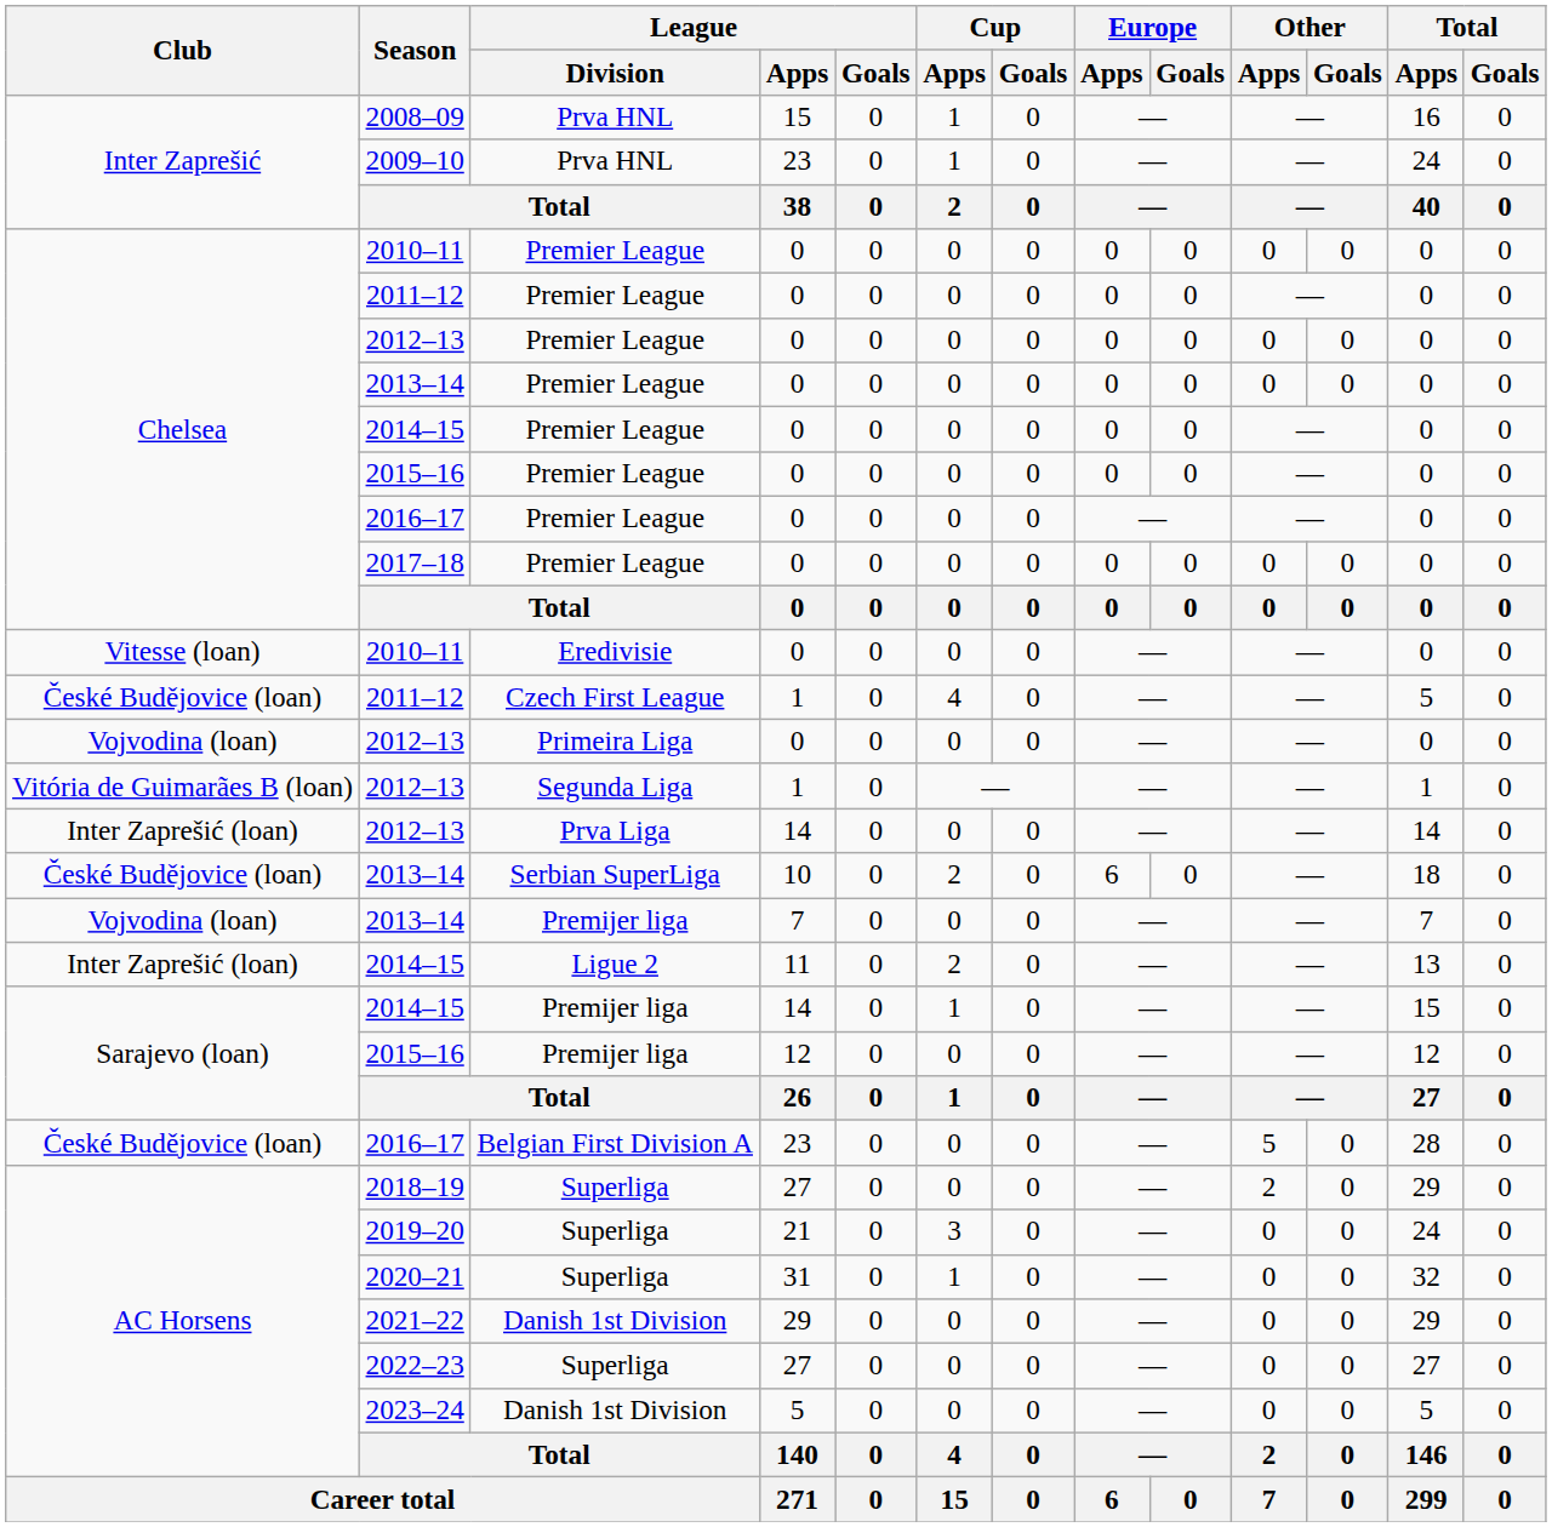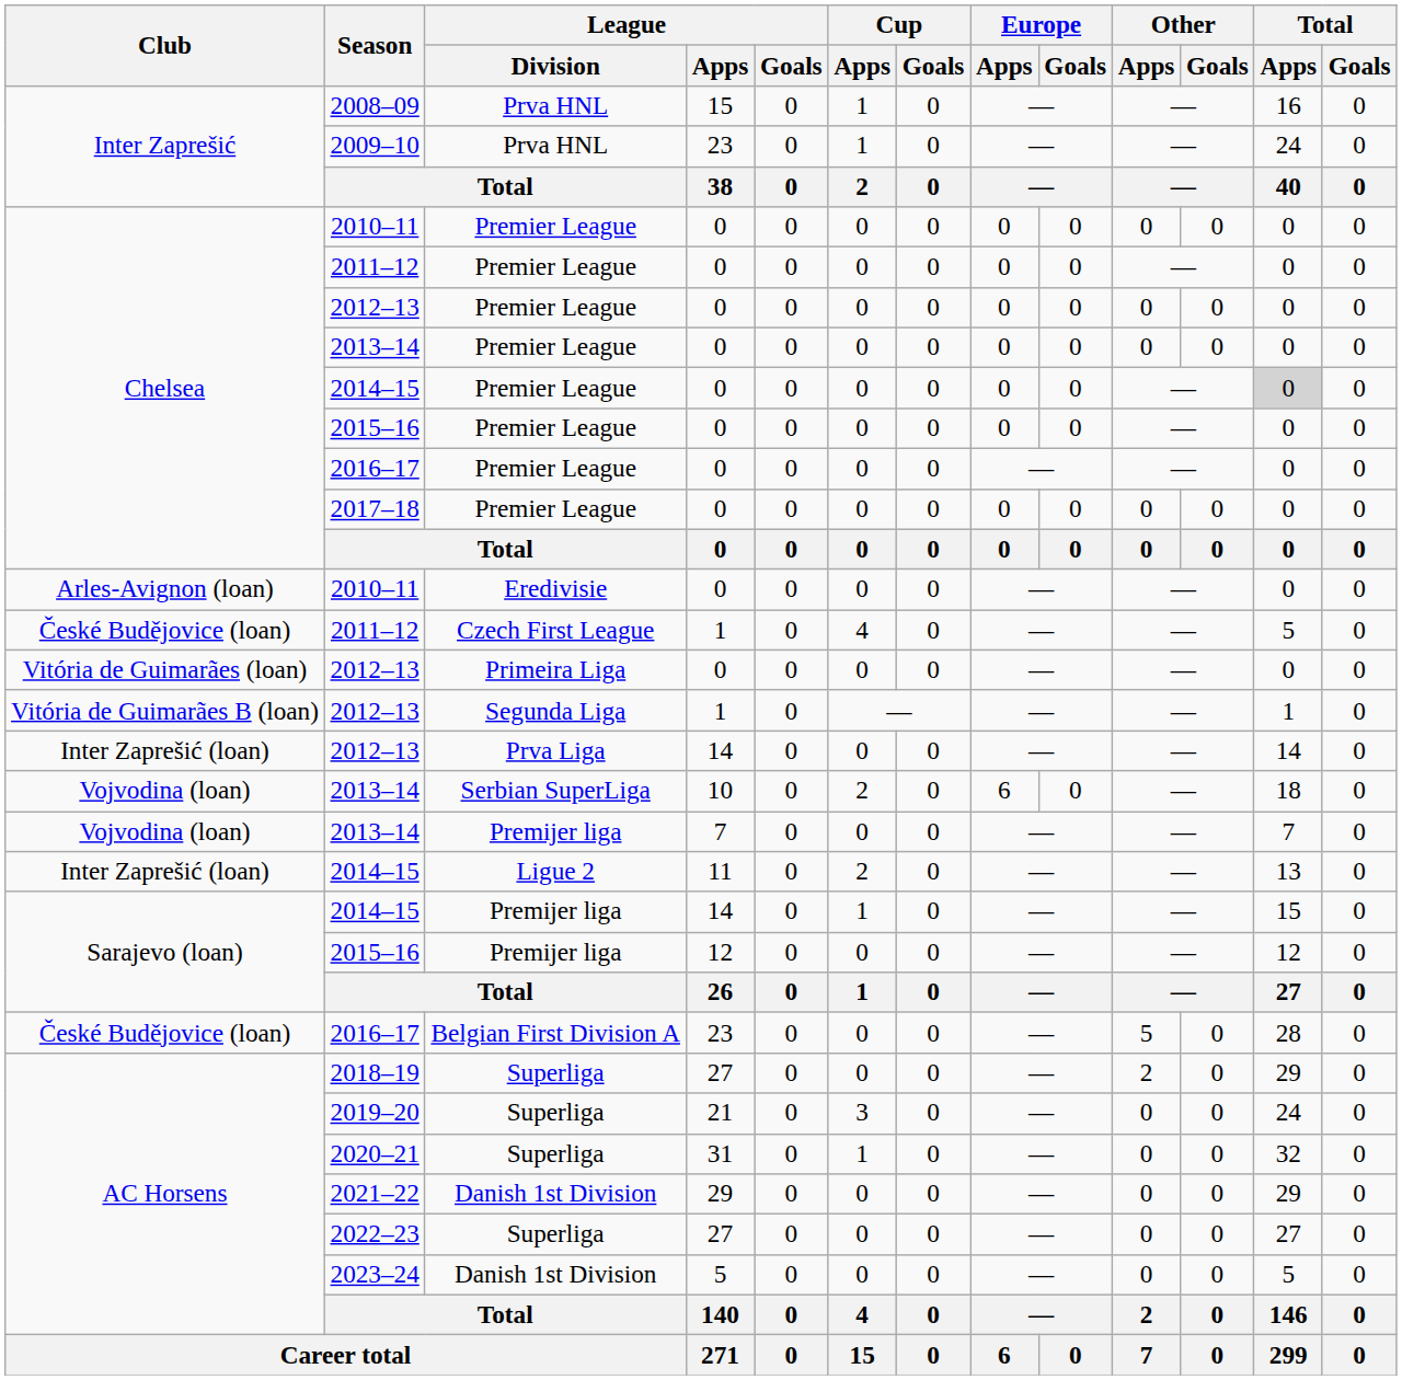 <table class="wikitable" style="text-align:center">
 <tr>
 <th rowspan="2">Club</th>
 <th rowspan="2">Season</th>
 <th colspan="3">League</th>
 <th colspan="2">Cup</th>
 <th colspan="2"><a href='#'>Europe</a></th>
 <th colspan="2">Other</th>
 <th colspan="2">Total</th>
 </tr>
 <tr>
 <th>Division</th>
 <th>Apps</th>
 <th>Goals</th>
 <th>Apps</th>
 <th>Goals</th>
 <th>Apps</th>
 <th>Goals</th>
 <th>Apps</th>
 <th>Goals</th>
 <th>Apps</th>
 <th>Goals</th>
 </tr>
 <tr>
 <td rowspan="3"><a href='#'>Inter Zaprešić</a></td>
 <td><a href='#'>2008–09</a></td>
 <td><a href='#'>Prva HNL</a></td>
 <td>15</td>
 <td>0</td>
 <td>1</td>
 <td>0</td>
 <td colspan="2">—</td>
 <td colspan="2">—</td>
 <td>16</td>
 <td>0</td>
 </tr>
 <tr>
 <td><a href='#'>2009–10</a></td>
 <td>Prva HNL</td>
 <td>23</td>
 <td>0</td>
 <td>1</td>
 <td>0</td>
 <td colspan="2">—</td>
 <td colspan="2">—</td>
 <td>24</td>
 <td>0</td>
 </tr>
 <tr>
 <th colspan=2>Total</th>
 <th>38</th>
 <th>0</th>
 <th>2</th>
 <th>0</th>
 <th colspan="2">—</th>
 <th colspan="2">—</th>
 <th>40</th>
 <th>0</th>
 </tr>
 <tr>
 <td rowspan="9"><a href='#'>Chelsea</a></td>
 <td><a href='#'>2010–11</a></td>
 <td><a href='#'>Premier League</a></td>
 <td>0</td>
 <td>0</td>
 <td>0</td>
 <td>0</td>
 <td>0</td>
 <td>0</td>
 <td>0</td>
 <td>0</td>
 <td>0</td>
 <td>0</td>
 </tr>
 <tr>
 <td><a href='#'>2011–12</a></td>
 <td>Premier League</td>
 <td>0</td>
 <td>0</td>
 <td>0</td>
 <td>0</td>
 <td>0</td>
 <td>0</td>
 <td colspan="2">—</td>
 <td>0</td>
 <td>0</td>
 </tr>
 <tr>
 <td><a href='#'>2012–13</a></td>
 <td>Premier League</td>
 <td>0</td>
 <td>0</td>
 <td>0</td>
 <td>0</td>
 <td>0</td>
 <td>0</td>
 <td>0</td>
 <td>0</td>
 <td>0</td>
 <td>0</td>
 </tr>
 <tr>
 <td><a href='#'>2013–14</a></td>
 <td>Premier League</td>
 <td>0</td>
 <td>0</td>
 <td>0</td>
 <td>0</td>
 <td>0</td>
 <td>0</td>
 <td>0</td>
 <td>0</td>
 <td>0</td>
 <td>0</td>
 </tr>
 <tr>
 <td><a href='#'>2014–15</a></td>
 <td>Premier League</td>
 <td>0</td>
 <td>0</td>
 <td>0</td>
 <td>0</td>
 <td>0</td>
 <td>0</td>
 <td colspan="2">—</td>
-<td>0</td>
+<td style="background: lightgrey;">0</td>
 <td>0</td>
 </tr>
 <tr>
 <td><a href='#'>2015–16</a></td>
 <td>Premier League</td>
 <td>0</td>
 <td>0</td>
 <td>0</td>
 <td>0</td>
 <td>0</td>
 <td>0</td>
 <td colspan="2">—</td>
 <td>0</td>
 <td>0</td>
 </tr>
 <tr>
 <td><a href='#'>2016–17</a></td>
 <td>Premier League</td>
 <td>0</td>
 <td>0</td>
 <td>0</td>
 <td>0</td>
 <td colspan="2">—</td>
 <td colspan="2">—</td>
 <td>0</td>
 <td>0</td>
 </tr>
 <tr>
 <td><a href='#'>2017–18</a></td>
 <td>Premier League</td>
 <td>0</td>
 <td>0</td>
 <td>0</td>
 <td>0</td>
 <td>0</td>
 <td>0</td>
 <td>0</td>
 <td>0</td>
 <td>0</td>
 <td>0</td>
 </tr>
 <tr>
 <th colspan=2>Total</th>
 <th>0</th>
 <th>0</th>
 <th>0</th>
 <th>0</th>
 <th>0</th>
 <th>0</th>
 <th>0</th>
 <th>0</th>
 <th>0</th>
 <th>0</th>
 </tr>
 <tr>
-<td rowspan="1"><a href='#'>Vitesse</a> (loan)</td>
+<td rowspan="1"><a href='#'>Arles-Avignon</a> (loan)</td>
 <td><a href='#'>2010–11</a></td>
 <td><a href='#'>Eredivisie</a></td>
 <td>0</td>
 <td>0</td>
 <td>0</td>
 <td>0</td>
 <td colspan="2">—</td>
 <td colspan="2">—</td>
 <td>0</td>
 <td>0</td>
 </tr>
 <tr>
 <td rowspan="1"><a href='#'>České Budějovice</a> (loan)</td>
 <td><a href='#'>2011–12</a></td>
 <td><a href='#'>Czech First League</a></td>
 <td>1</td>
 <td>0</td>
 <td>4</td>
 <td>0</td>
 <td colspan="2">—</td>
 <td colspan="2">—</td>
 <td>5</td>
 <td>0</td>
 </tr>
 <tr>
-<td rowspan="1"><a href='#'>Vojvodina</a> (loan)</td>
+<td rowspan="1"><a href='#'>Vitória de Guimarães</a> (loan)</td>
 <td><a href='#'>2012–13</a></td>
 <td><a href='#'>Primeira Liga</a></td>
 <td>0</td>
 <td>0</td>
 <td>0</td>
 <td>0</td>
 <td colspan="2">—</td>
 <td colspan="2">—</td>
 <td>0</td>
 <td>0</td>
 </tr>
 <tr>
 <td rowspan="1"><a href='#'>Vitória de Guimarães B</a> (loan)</td>
 <td><a href='#'>2012–13</a></td>
 <td><a href='#'>Segunda Liga</a></td>
 <td>1</td>
 <td>0</td>
 <td colspan="2">—</td>
 <td colspan="2">—</td>
 <td colspan="2">—</td>
 <td>1</td>
 <td>0</td>
 </tr>
 <tr>
 <td rowspan="1">Inter Zaprešić (loan)</td>
 <td><a href='#'>2012–13</a></td>
 <td><a href='#'>Prva Liga</a></td>
 <td>14</td>
 <td>0</td>
 <td>0</td>
 <td>0</td>
 <td colspan="2">—</td>
 <td colspan="2">—</td>
 <td>14</td>
 <td>0</td>
 </tr>
 <tr>
-<td rowspan="1"><a href='#'>České Budějovice</a> (loan)</td>
+<td rowspan="1"><a href='#'>Vojvodina</a> (loan)</td>
 <td><a href='#'>2013–14</a></td>
 <td><a href='#'>Serbian SuperLiga</a></td>
 <td>10</td>
 <td>0</td>
 <td>2</td>
 <td>0</td>
 <td>6</td>
 <td>0</td>
 <td colspan="2">—</td>
 <td>18</td>
 <td>0</td>
 </tr>
 <tr>
 <td rowspan="1"><a href='#'>Vojvodina</a> (loan)</td>
 <td><a href='#'>2013–14</a></td>
 <td><a href='#'>Premijer liga</a></td>
 <td>7</td>
 <td>0</td>
 <td>0</td>
 <td>0</td>
 <td colspan="2">—</td>
 <td colspan="2">—</td>
 <td>7</td>
 <td>0</td>
 </tr>
 <tr>
 <td rowspan="1">Inter Zaprešić (loan)</td>
 <td><a href='#'>2014–15</a></td>
 <td><a href='#'>Ligue 2</a></td>
 <td>11</td>
 <td>0</td>
 <td>2</td>
 <td>0</td>
 <td colspan="2">—</td>
 <td colspan="2">—</td>
 <td>13</td>
 <td>0</td>
 </tr>
 <tr>
 <td rowspan="3">Sarajevo (loan)</td>
 <td><a href='#'>2014–15</a></td>
 <td>Premijer liga</td>
 <td>14</td>
 <td>0</td>
 <td>1</td>
 <td>0</td>
 <td colspan="2">—</td>
 <td colspan="2">—</td>
 <td>15</td>
 <td>0</td>
 </tr>
 <tr>
 <td><a href='#'>2015–16</a></td>
 <td>Premijer liga</td>
 <td>12</td>
 <td>0</td>
 <td>0</td>
 <td>0</td>
 <td colspan="2">—</td>
 <td colspan="2">—</td>
 <td>12</td>
 <td>0</td>
 </tr>
 <tr>
 <th colspan=2>Total</th>
 <th>26</th>
 <th>0</th>
 <th>1</th>
 <th>0</th>
 <th colspan="2">—</th>
 <th colspan="2">—</th>
 <th>27</th>
 <th>0</th>
 </tr>
 <tr>
 <td rowspan="1"><a href='#'>České Budějovice</a> (loan)</td>
 <td><a href='#'>2016–17</a></td>
 <td><a href='#'>Belgian First Division A</a></td>
 <td>23</td>
 <td>0</td>
 <td>0</td>
 <td>0</td>
 <td colspan="2">—</td>
 <td>5</td>
 <td>0</td>
 <td>28</td>
 <td>0</td>
 </tr>
 <tr>
 <td rowspan="7"><a href='#'>AC Horsens</a></td>
 <td><a href='#'>2018–19</a></td>
 <td><a href='#'>Superliga</a></td>
 <td>27</td>
 <td>0</td>
 <td>0</td>
 <td>0</td>
 <td colspan="2">—</td>
 <td>2</td>
 <td>0</td>
 <td>29</td>
 <td>0</td>
 </tr>
 <tr>
 <td><a href='#'>2019–20</a></td>
 <td>Superliga</td>
 <td>21</td>
 <td>0</td>
 <td>3</td>
 <td>0</td>
 <td colspan="2">—</td>
 <td>0</td>
 <td>0</td>
 <td>24</td>
 <td>0</td>
 </tr>
 <tr>
 <td><a href='#'>2020–21</a></td>
 <td>Superliga</td>
 <td>31</td>
 <td>0</td>
 <td>1</td>
 <td>0</td>
 <td colspan="2">—</td>
 <td>0</td>
 <td>0</td>
 <td>32</td>
 <td>0</td>
 </tr>
 <tr>
 <td><a href='#'>2021–22</a></td>
 <td><a href='#'>Danish 1st Division</a></td>
 <td>29</td>
 <td>0</td>
 <td>0</td>
 <td>0</td>
 <td colspan="2">—</td>
 <td>0</td>
 <td>0</td>
 <td>29</td>
 <td>0</td>
 </tr>
 <tr>
 <td><a href='#'>2022–23</a></td>
 <td>Superliga</td>
 <td>27</td>
 <td>0</td>
 <td>0</td>
 <td>0</td>
 <td colspan="2">—</td>
 <td>0</td>
 <td>0</td>
 <td>27</td>
 <td>0</td>
 </tr>
 <tr>
 <td><a href='#'>2023–24</a></td>
 <td>Danish 1st Division</td>
 <td>5</td>
 <td>0</td>
 <td>0</td>
 <td>0</td>
 <td colspan="2">—</td>
 <td>0</td>
 <td>0</td>
 <td>5</td>
 <td>0</td>
 </tr>
 <tr>
 <th colspan="2">Total</th>
 <th>140</th>
 <th>0</th>
 <th>4</th>
 <th>0</th>
 <th colspan="2">—</th>
 <th>2</th>
 <th>0</th>
 <th>146</th>
 <th>0</th>
 </tr>
 <tr>
 <th colspan="3">Career total</th>
 <th>271</th>
 <th>0</th>
 <th>15</th>
 <th>0</th>
 <th>6</th>
 <th>0</th>
 <th>7</th>
 <th>0</th>
 <th>299</th>
 <th>0</th>
 </tr>
 </table>
